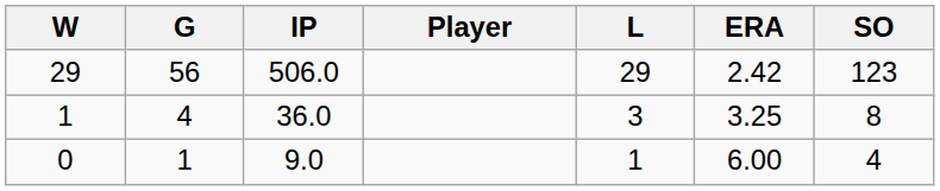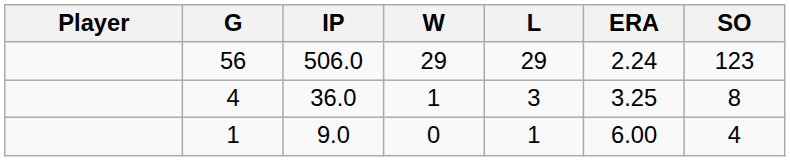 <table class="wikitable sortable">
 <tr>
-<th bgcolor="#DDDDFF" width="9%">W</th>
+<th bgcolor="#DDDDFF" width="16%">Player</th>
 <th bgcolor="#DDDDFF" width="9%">G</th>
 <th bgcolor="#DDDDFF" width="9%">IP</th>
-<th bgcolor="#DDDDFF" width="16%">Player</th>
+<th bgcolor="#DDDDFF" width="9%">W</th>
 <th bgcolor="#DDDDFF" width="9%">L</th>
 <th bgcolor="#DDDDFF" width="9%">ERA</th>
 <th bgcolor="#DDDDFF" width="9%">SO</th>
 </tr>
 <tr align="center">
-<td>29</td>
+<td></td>
 <td>56</td>
 <td>506.0</td>
-<td></td>
 <td>29</td>
-<td>2.42</td>
+<td>29</td>
+<td>2.24</td>
 <td>123</td>
 </tr>
 <tr align="center">
-<td>1</td>
+<td></td>
 <td>4</td>
 <td>36.0</td>
-<td></td>
+<td>1</td>
 <td>3</td>
 <td>3.25</td>
 <td>8</td>
 </tr>
 <tr align="center">
-<td>0</td>
+<td></td>
 <td>1</td>
 <td>9.0</td>
-<td></td>
+<td>0</td>
 <td>1</td>
 <td>6.00</td>
 <td>4</td>
 </tr>
 </table>
